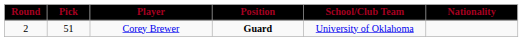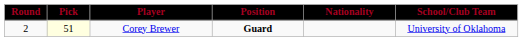 <table class="wikitable sortable sortable">
 <tr>
 <th style="background:#000000;color:#A50021;" width="7%">Round</th>
 <th style="background:#000000;color:#A50021;" width="7%">Pick</th>
 <th style="background:#000000;color:#A50021;" width="20%">Player</th>
 <th style="background:#000000;color:#A50021;" width="15%">Position</th>
+<th style="background:#000000;color:#A50021;" width="15%">Nationality</th>
 <th style="background:#000000;color:#A50021;" width="20%">School/Club Team</th>
-<th style="background:#000000;color:#A50021;" width="15%">Nationality</th>
 </tr>
 <tr style="text-align:center;">
 <td>2</td>
-<td>51</td>
+<td style="background: lightyellow;">51</td>
 <td><a href='#'>Corey Brewer</a></td>
 <td><strong>Guard</strong></td>
+<td></td>
 <td><a href='#'>University of Oklahoma</a></td>
-<td></td>
 </tr>
 </table>
